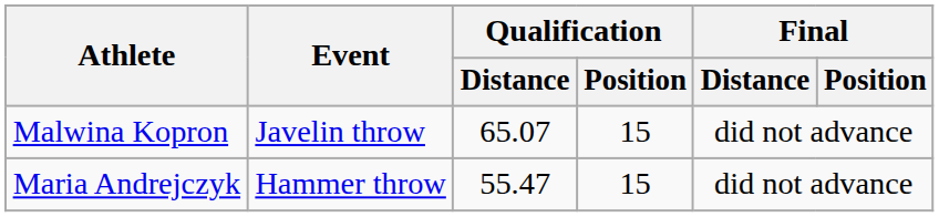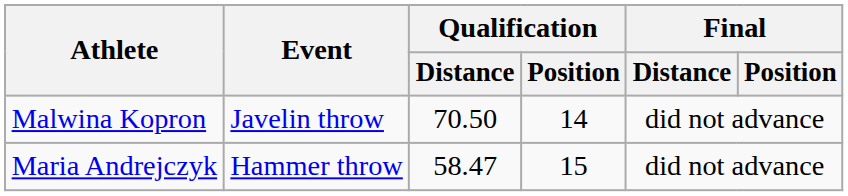 <table class="wikitable" style="text-align:center; font-size:90%">
 <tr>
 <th rowspan="2">Athlete</th>
 <th rowspan="2">Event</th>
 <th colspan="2">Qualification</th>
 <th colspan="2">Final</th>
 </tr>
 <tr style="font-size:95%">
 <th>Distance</th>
 <th>Position</th>
 <th>Distance</th>
 <th>Position</th>
 </tr>
 <tr>
 <td style="text-align:left"><a href='#'>Malwina Kopron</a></td>
 <td style="text-align:left"><a href='#'>Javelin throw</a></td>
-<td>65.07</td>
-<td>15</td>
+<td>70.50</td>
+<td>14</td>
 <td colspan=2>did not advance</td>
 </tr>
 <tr>
 <td style="text-align:left"><a href='#'>Maria Andrejczyk</a></td>
 <td style="text-align:left"><a href='#'>Hammer throw</a></td>
-<td>55.47</td>
+<td>58.47</td>
 <td>15</td>
 <td colspan=2>did not advance</td>
 </tr>
 </table>
